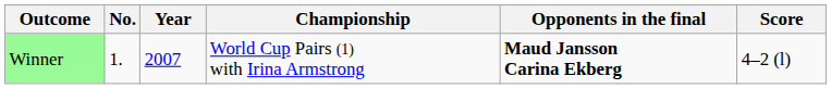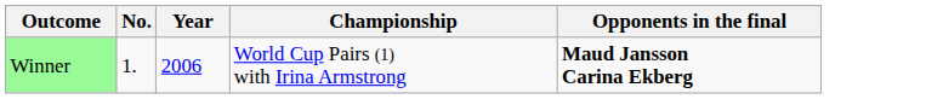 <table class="sortable wikitable">
 <tr>
 <th style="width:80px;">Outcome</th>
 <th style="width:20px;">No.</th>
 <th style="width:50px;">Year</th>
 <th style="width:250px;">Championship</th>
 <th style="width:200px;">Opponents in the final</th>
-<th style="width:70px;">Score</th>
 </tr>
 <tr style=>
 <td style="background:#98FB98">Winner</td>
 <td>1.</td>
-<td><a href='#'>2007</a></td>
+<td><a href='#'>2006</a></td>
 <td><a href='#'>World Cup</a> Pairs <small>(1)</small><br>with  <a href='#'>Irina Armstrong</a></td>
 <td><strong> Maud Jansson<br> Carina Ekberg</strong></td>
-<td>4–2 (l)</td>
 </tr>
 </table>
